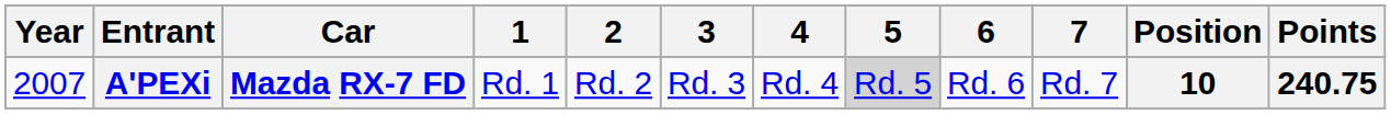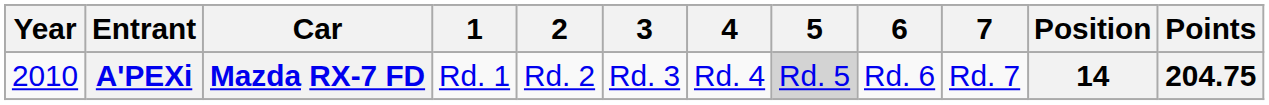 <table class="wikitable" style="text-align:center; font-size:95%">
 <tr>
 <th>Year</th>
 <th>Entrant</th>
 <th>Car</th>
 <th>1</th>
 <th>2</th>
 <th>3</th>
 <th>4</th>
 <th>5</th>
 <th>6</th>
 <th>7</th>
 <th>Position</th>
 <th>Points</th>
 </tr>
 <tr>
-<td><a href='#'>2007</a></td>
+<td><a href='#'>2010</a></td>
 <th><a href='#'>A'PEXi</a></th>
 <th><a href='#'>Mazda</a> <a href='#'>RX-7 FD</a></th>
 <td><a href='#'>Rd. 1</a><br><small></small></td>
 <td><a href='#'>Rd. 2</a><br><small></small></td>
 <td><a href='#'>Rd. 3</a><br><small></small></td>
 <td><a href='#'>Rd. 4</a><br><small></small></td>
 <td style="background: lightgrey;"><a href='#'>Rd. 5</a><br><small></small></td>
 <td><a href='#'>Rd. 6</a><br><small></small></td>
 <td><a href='#'>Rd. 7</a><br><small></small></td>
-<th>10</th>
-<th>240.75</th>
+<th>14</th>
+<th>204.75</th>
 </tr>
 </table>
